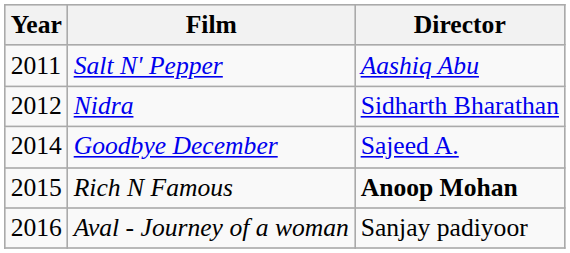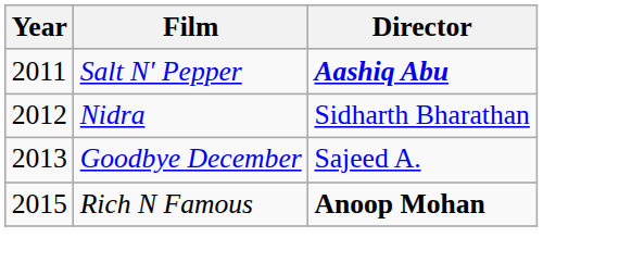 <table class="wikitable sortable">
 <tr>
 <th>Year</th>
 <th>Film</th>
 <th>Director</th>
 </tr>
 <tr>
 <td>2011</td>
 <td><em><a href='#'>Salt N' Pepper</a></em></td>
-<td><em><a href='#'>Aashiq Abu</a></em></td>
+<td><strong><em><a href='#'>Aashiq Abu</a></em></strong></td>
 </tr>
 <tr>
 <td>2012</td>
 <td><em><a href='#'>Nidra</a></em></td>
 <td><a href='#'>Sidharth Bharathan</a></td>
 </tr>
 <tr>
-<td>2014</td>
+<td>2013</td>
 <td><em><a href='#'>Goodbye December</a></em></td>
 <td><a href='#'>Sajeed A.</a></td>
 </tr>
 <tr>
 <td>2015</td>
 <td><em>Rich N Famous</em></td>
 <td><strong>Anoop Mohan</strong></td>
 </tr>
-<tr>
-<td>2016</td>
-<td><em> Aval - Journey of a woman </em></td>
-<td>Sanjay padiyoor</td>
-</tr>
 </table>
